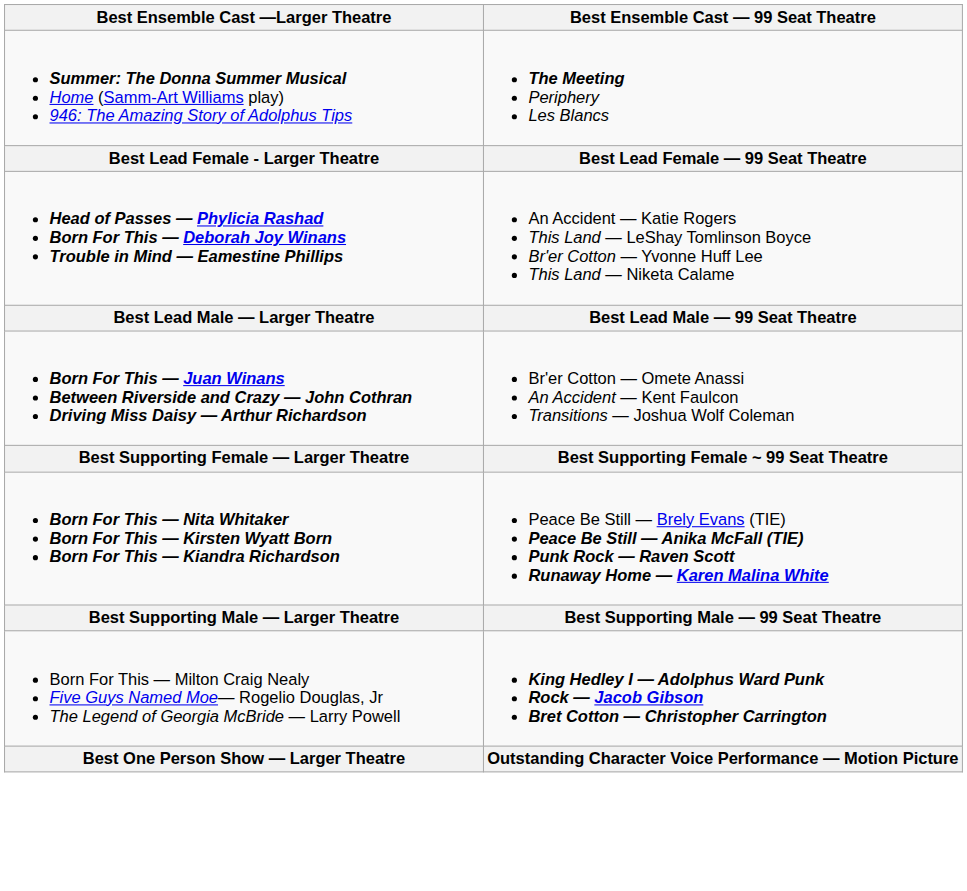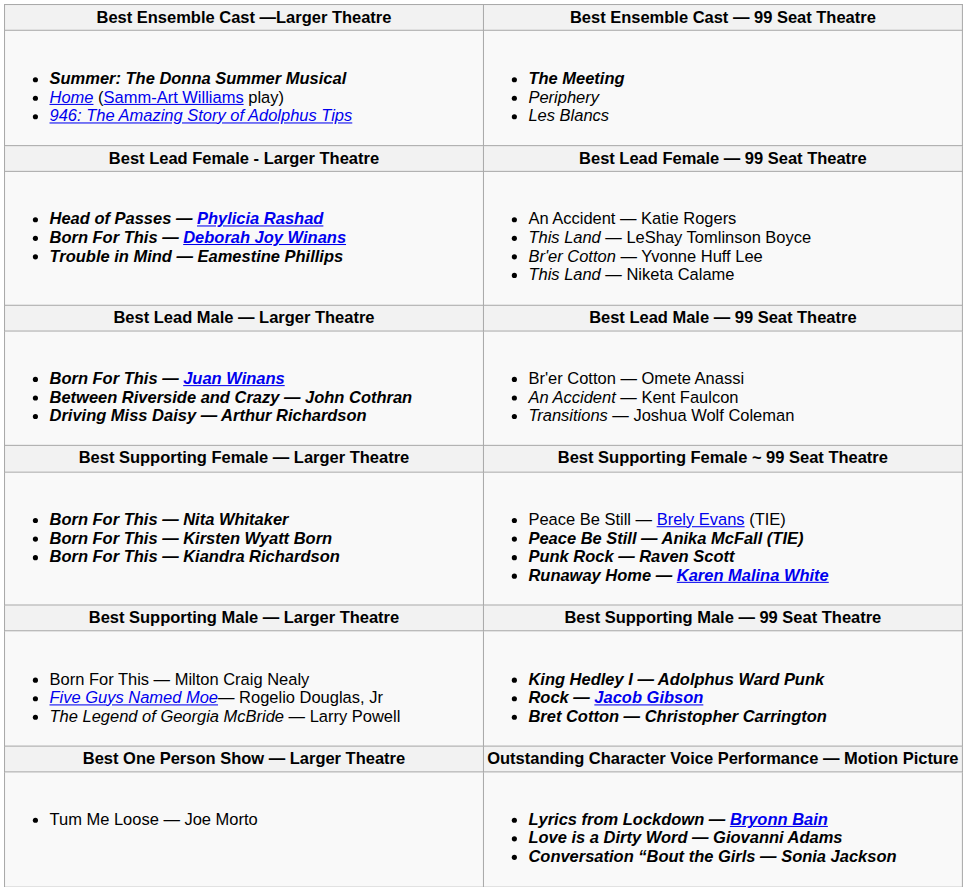 <table class="wikitable">
 <tr>
 <th style="width=50%">Best Ensemble Cast —Larger Theatre</th>
 <th style="width=50%">Best Ensemble Cast — 99 Seat Theatre</th>
 </tr>
 <tr>
 <td width="50%" valign="top"><br><ul><li><strong><em>Summer: The Donna Summer Musical</em></strong></li><li><a href='#'><em>Home</em></a> (<a href='#'>Samm-Art Williams</a> play)</li><li><em><a href='#'>946: The Amazing Story of Adolphus Tips</a></em></li></ul></td>
 <td width="50%" valign="top"><br><ul><li><strong><em>The Meeting</em></strong></li><li><em>Periphery</em></li><li><em>Les Blancs</em></li></ul></td>
 </tr>
 <tr>
 <th style="width=50%">Best Lead Female - Larger Theatre</th>
 <th style="width=50%">Best Lead Female — 99 Seat Theatre</th>
 </tr>
 <tr>
 <td valign="top" width="50%"><br><ul><li><strong><em>Head of Passes<em> — <a href='#'>Phylicia Rashad</a><strong></li><li></em>Born For This<em> — <a href='#'>Deborah Joy Winans</a></li><li></em>Trouble in Mind<em> — Eamestine Phillips</li></ul></td>
 <td valign="top" width="50%"><br><ul><li></em></strong>An Accident</em> — Katie Rogers</strong></li><li><em>This Land</em> — LeShay Tomlinson Boyce</li><li><em>Br'er Cotton</em> — Yvonne Huff Lee</li><li><em>This Land</em> — Niketa Calame</li></ul></td>
 </tr>
 <tr>
 <th style="width=50%">Best Lead Male — Larger Theatre</th>
 <th style="width=50%">Best Lead Male — 99 Seat Theatre</th>
 </tr>
 <tr>
 <td valign="top" width="50%"><br><ul><li><strong><em>Born For This<em> — <a href='#'>Juan Winans</a><strong></li><li></em>Between Riverside and Crazy<em> — John Cothran</li><li>Driving Miss Daisy — Arthur Richardson</li></ul></td>
 <td valign="top" width="50%"><br><ul><li></em></strong>Br'er Cotton</em> — Omete Anassi</strong></li><li><em>An Accident</em> — Kent Faulcon</li><li><em>Transitions</em> — Joshua Wolf Coleman</li></ul></td>
 </tr>
 <tr>
 <th style="width=50%">Best Supporting Female — Larger Theatre</th>
 <th style="width=50%">Best Supporting Female ~ 99 Seat Theatre</th>
 </tr>
 <tr>
 <td valign="top" width="50%"><br><ul><li><strong><em>Born For This<em> — Nita Whitaker<strong></li><li></em>Born For This<em> — Kirsten Wyatt Born</li><li></em>Born For This<em> — Kiandra Richardson</li></ul></td>
 <td valign="top" width="50%"><br><ul><li></em></strong>Peace Be Still</em> — <a href='#'>Brely Evans</a> (TIE)</strong></li><li><strong><em>Peace Be Still<em> — Anika McFall (TIE)<strong></li><li></em>Punk Rock<em> — Raven Scott</li><li></em>Runaway Home<em> — <a href='#'>Karen Malina White</a></li></ul></td>
 </tr>
 <tr>
 <th style="width=50%">Best Supporting Male — Larger Theatre</th>
 <th style="width=50%">Best Supporting Male — 99 Seat Theatre</th>
 </tr>
 <tr>
 <td valign="top" width="50%"><br><ul><li></em></strong>Born For This</em> — Milton Craig Nealy</strong></li><li><em><a href='#'>Five Guys Named Moe</a></em>— Rogelio Douglas, Jr</li><li><em>The Legend of Georgia McBride</em> — Larry Powell</li></ul></td>
 <td valign="top" width="50%"><br><ul><li><strong><em>King Hedley I<em> — Adolphus Ward Punk<strong></li><li></em>Rock<em> — <a href='#'>Jacob Gibson</a></li><li></em>Bret Cotton<em> — Christopher Carrington</li></ul></td>
 </tr>
 <tr>
 <th style="width=50%">Best One Person Show — Larger Theatre</th>
 <th style="width=50%">Outstanding Character Voice Performance — Motion Picture</th>
 </tr>
+<tr>
+<td valign="top" width="50%"><br><ul><li></em></strong>Tum Me Loose</em> — Joe Morto</strong></li></ul></td>
+<td valign="top" width="50%"><br><ul><li><strong><em>Lyrics from Lockdown<em> — <a href='#'>Bryonn Bain</a><strong></li><li></em>Love is a Dirty Word<em> — Giovanni Adams</li><li></em>Conversation “Bout the Girls<em> — Sonia Jackson</li></ul></td>
+</tr>
 </table>
